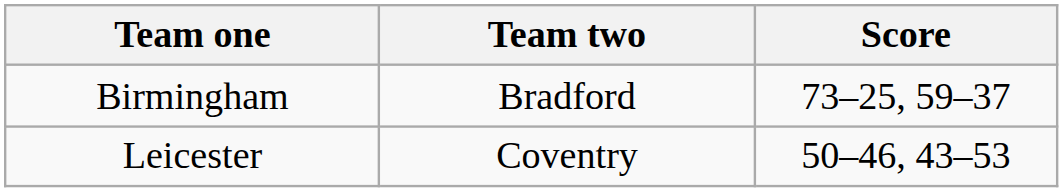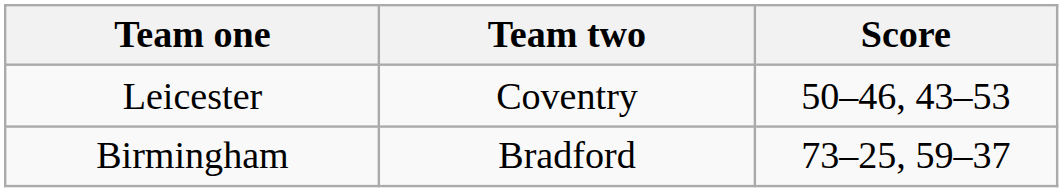 <table class="wikitable" style="text-align: center">
 <tr>
 <th width=150>Team one</th>
 <th width=150>Team two</th>
 <th width=120>Score</th>
 </tr>
 <tr>
+<td>Leicester</td>
+<td>Coventry</td>
+<td>50–46, 43–53</td>
+</tr>
+<tr>
 <td>Birmingham</td>
 <td>Bradford</td>
 <td>73–25, 59–37</td>
 </tr>
-<tr>
-<td>Leicester</td>
-<td>Coventry</td>
-<td>50–46, 43–53</td>
-</tr>
 </table>
